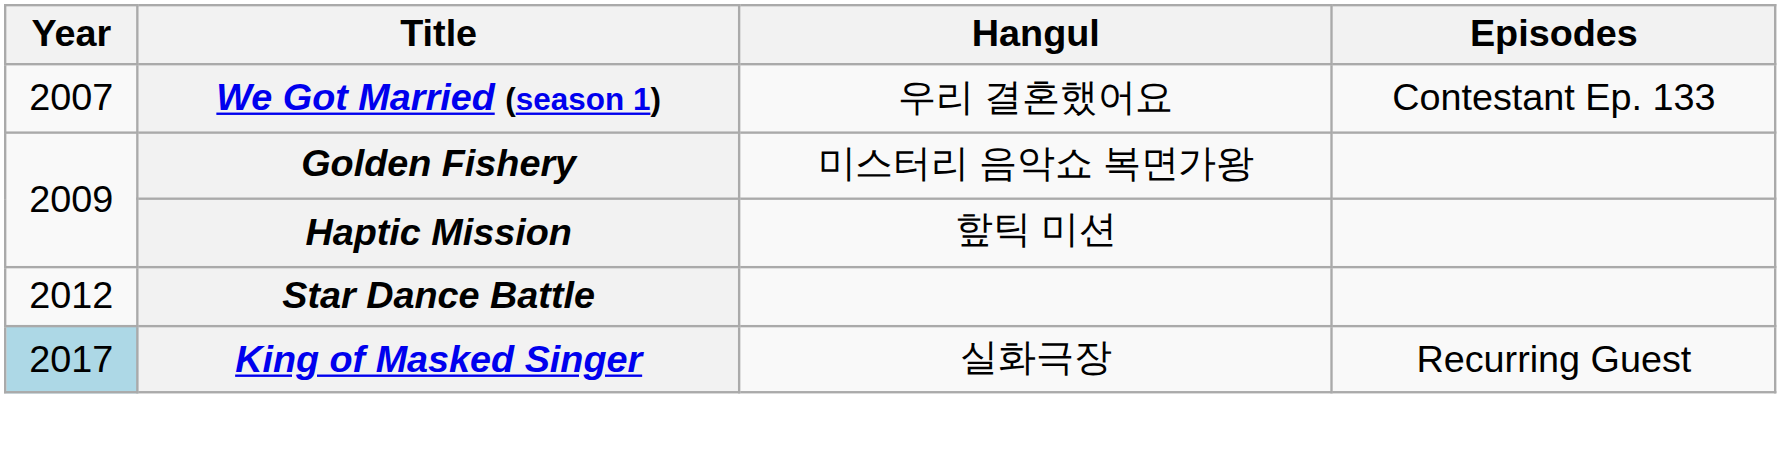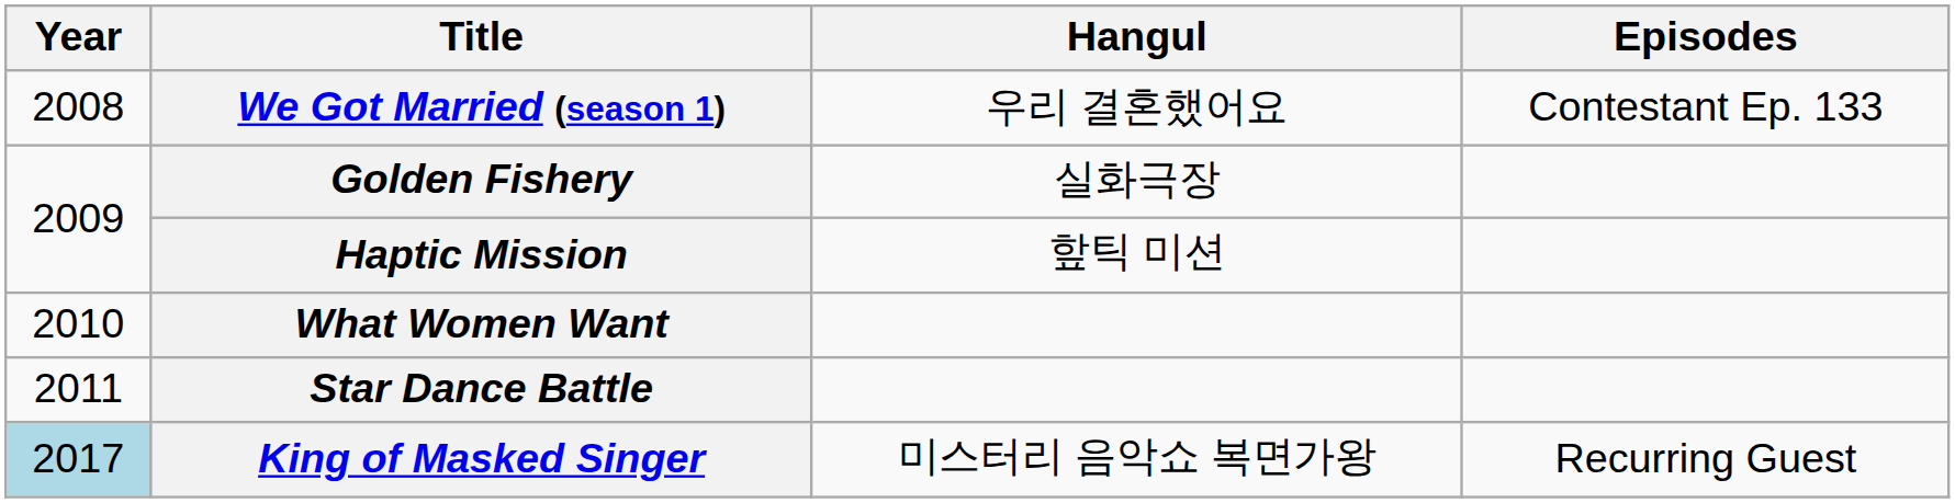 <table class="wikitable"  style="width:85%; text-align:center;">
 <tr>
 <th>Year</th>
 <th>Title</th>
 <th>Hangul</th>
 <th>Episodes</th>
 </tr>
 <tr>
-<td>2007</td>
+<td>2008</td>
 <th style="row"><em><a href='#'>We Got Married</a></em> <small>(<a href='#'>season 1</a>)</small></th>
 <td>우리 결혼했어요</td>
 <td>Contestant Ep. 133</td>
 </tr>
 <tr>
 <td rowspan="2">2009</td>
 <th style="row"><em>Golden Fishery</em></th>
-<td>미스터리 음악쇼 복면가왕</td>
+<td>실화극장</td>
 <td></td>
 </tr>
 <tr>
 <th style=row><em>Haptic Mission</em></th>
 <td>핲틱 미션</td>
 <td></td>
 </tr>
 <tr>
-<td>2012</td>
+<td>2010</td>
+<th style=row><em>What Women Want</em></th>
+<td></td>
+<td></td>
+</tr>
+<tr>
+<td>2011</td>
 <th style=row><em>Star Dance Battle</em></th>
 <td></td>
 <td></td>
 </tr>
 <tr>
 <td style="background: lightblue;">2017</td>
 <th style="row"><em><a href='#'>King of Masked Singer </a></em></th>
-<td>실화극장</td>
+<td>미스터리 음악쇼 복면가왕</td>
 <td>Recurring Guest</td>
 </tr>
 </table>
